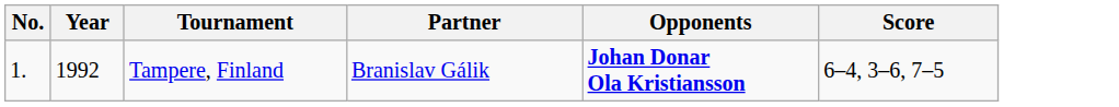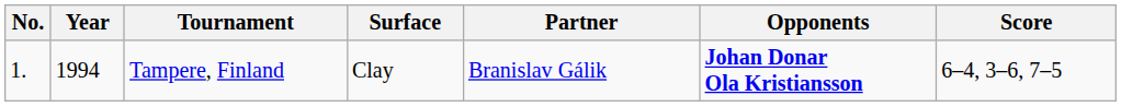 <table class="sortable wikitable" style=font-size:97%>
 <tr>
 <th width=25>No.</th>
 <th width=45>Year</th>
 <th width=150>Tournament</th>
+<th width=75>Surface</th>
 <th width=160>Partner</th>
 <th width=160>Opponents</th>
 <th width=120>Score</th>
 </tr>
 <tr>
 <td>1.</td>
-<td>1992</td>
+<td>1994</td>
 <td><a href='#'>Tampere</a>, <a href='#'>Finland</a></td>
+<td>Clay</td>
 <td> <a href='#'>Branislav Gálik</a></td>
 <td><strong> <a href='#'>Johan Donar</a><br> <a href='#'>Ola Kristiansson</a></strong></td>
 <td>6–4, 3–6, 7–5</td>
 </tr>
 </table>
